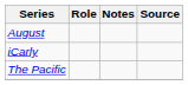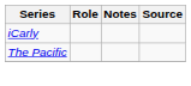 <table class="wikitable sortable plainrowheaders">
 <tr>
 <th>Series</th>
 <th>Role</th>
 <th class="unsortable">Notes</th>
 <th class="unsortable">Source</th>
-</tr>
-<tr>
-<td><em><a href='#'>August</a></em></td>
-<td></td>
-<td></td>
-<td></td>
 </tr>
 <tr>
 <td><em><a href='#'>iCarly</a></em></td>
 <td></td>
 <td></td>
 <td></td>
 </tr>
 <tr>
 <td><em><a href='#'>The Pacific</a></em></td>
 <td></td>
 <td></td>
 <td></td>
 </tr>
 <tr>
 </tr>
 </table>
